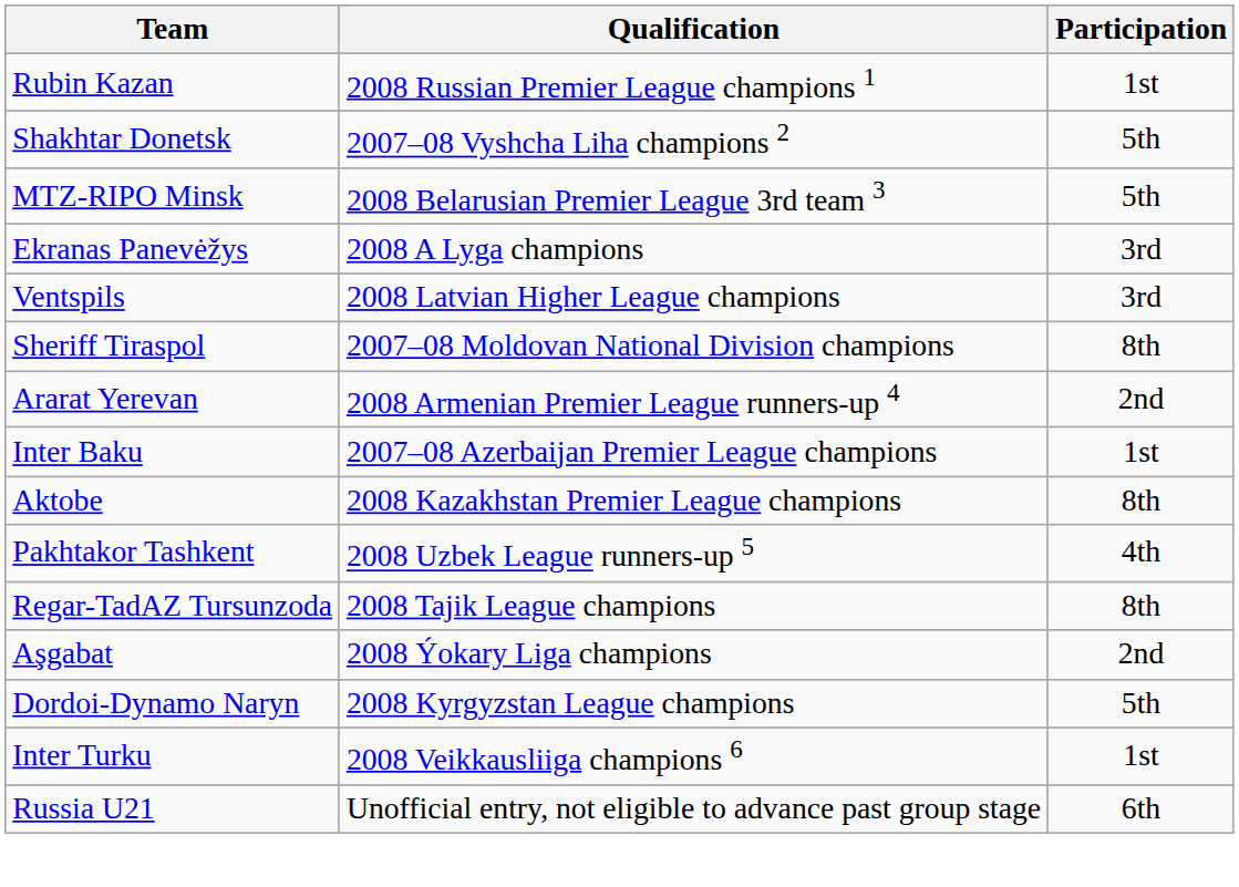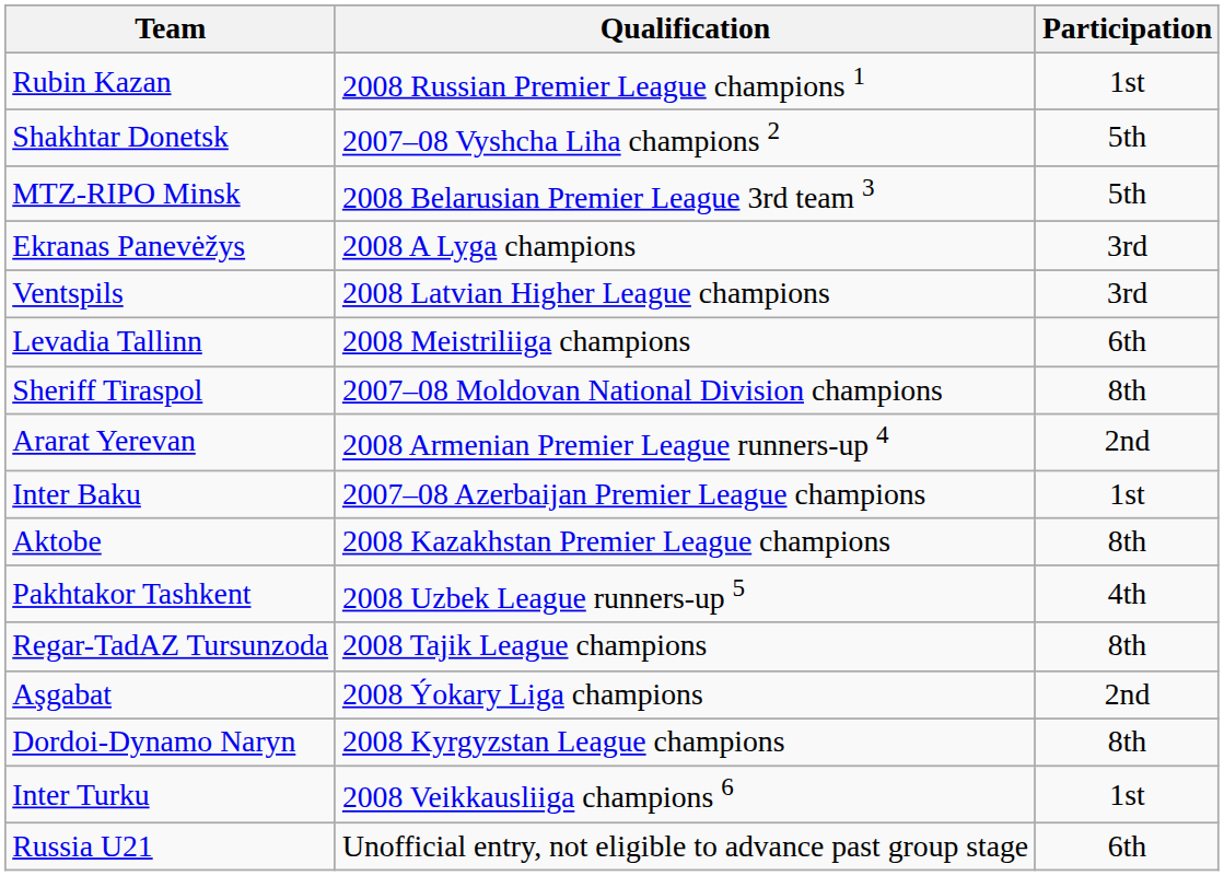 <table class="wikitable">
 <tr>
 <th>Team</th>
 <th>Qualification</th>
 <th>Participation</th>
 </tr>
 <tr>
 <td> <a href='#'>Rubin Kazan</a></td>
 <td><a href='#'>2008 Russian Premier League</a> champions <sup>1</sup></td>
 <td align=center>1st</td>
 </tr>
 <tr>
 <td> <a href='#'>Shakhtar Donetsk</a></td>
 <td><a href='#'>2007–08 Vyshcha Liha</a> champions <sup>2</sup></td>
 <td align=center>5th</td>
 </tr>
 <tr>
 <td> <a href='#'>MTZ-RIPO Minsk</a></td>
 <td><a href='#'>2008 Belarusian Premier League</a> 3rd team <sup>3</sup></td>
 <td align=center>5th</td>
 </tr>
 <tr>
 <td> <a href='#'>Ekranas Panevėžys</a></td>
 <td><a href='#'>2008 A Lyga</a> champions</td>
 <td align=center>3rd</td>
 </tr>
 <tr>
 <td> <a href='#'>Ventspils</a></td>
 <td><a href='#'>2008 Latvian Higher League</a> champions</td>
 <td align=center>3rd</td>
+</tr>
+<tr>
+<td> <a href='#'>Levadia Tallinn</a></td>
+<td><a href='#'>2008 Meistriliiga</a> champions</td>
+<td align=center>6th</td>
 </tr>
 <tr>
 <td> <a href='#'>Sheriff Tiraspol</a></td>
 <td><a href='#'>2007–08 Moldovan National Division</a> champions</td>
 <td align=center>8th</td>
 </tr>
 <tr>
 <td> <a href='#'>Ararat Yerevan</a></td>
 <td><a href='#'>2008 Armenian Premier League</a> runners-up <sup>4</sup></td>
 <td align=center>2nd</td>
 </tr>
 <tr>
 <td> <a href='#'>Inter Baku</a></td>
 <td><a href='#'>2007–08 Azerbaijan Premier League</a> champions</td>
 <td align=center>1st</td>
 </tr>
 <tr>
 <td> <a href='#'>Aktobe</a></td>
 <td><a href='#'>2008 Kazakhstan Premier League</a> champions</td>
 <td align=center>8th</td>
 </tr>
 <tr>
 <td> <a href='#'>Pakhtakor Tashkent</a></td>
 <td><a href='#'>2008 Uzbek League</a> runners-up <sup>5</sup></td>
 <td align=center>4th</td>
 </tr>
 <tr>
 <td> <a href='#'>Regar-TadAZ Tursunzoda</a></td>
 <td><a href='#'>2008 Tajik League</a> champions</td>
 <td align=center>8th</td>
 </tr>
 <tr>
 <td> <a href='#'>Aşgabat</a></td>
 <td><a href='#'>2008 Ýokary Liga</a> champions</td>
 <td align=center>2nd</td>
 </tr>
 <tr>
 <td> <a href='#'>Dordoi-Dynamo Naryn</a></td>
 <td><a href='#'>2008 Kyrgyzstan League</a> champions</td>
-<td align=center>5th</td>
+<td align=center>8th</td>
 </tr>
 <tr>
 <td> <a href='#'>Inter Turku</a></td>
 <td><a href='#'>2008 Veikkausliiga</a> champions <sup>6</sup></td>
 <td align=center>1st</td>
 </tr>
 <tr>
 <td> <a href='#'>Russia U21</a></td>
 <td>Unofficial entry, not eligible to advance past group stage</td>
 <td align=center>6th</td>
 </tr>
 </table>
